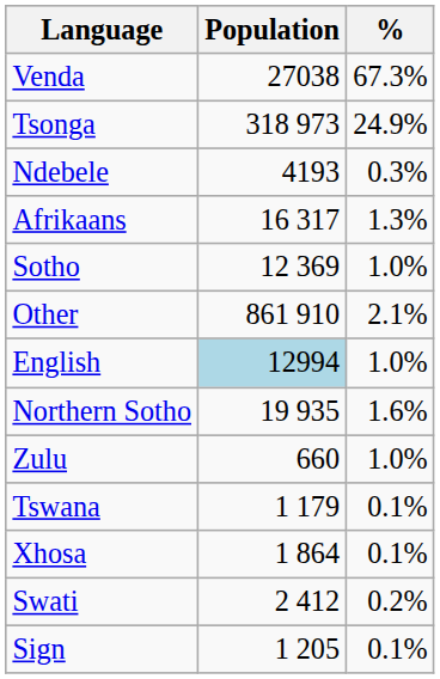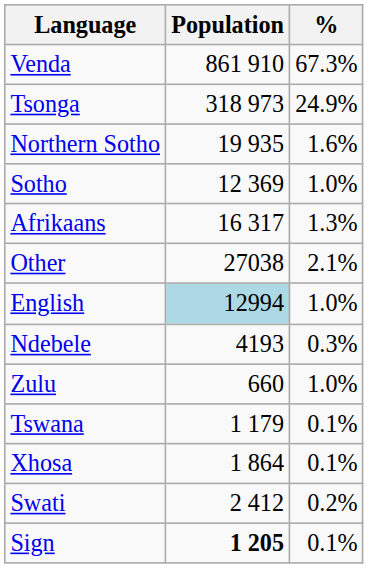 <table class="wikitable" style="font-size: 95%; text-align: right">
 <tr>
 <th>Language</th>
 <th>Population</th>
 <th>%</th>
 </tr>
 <tr>
 <td align=left><a href='#'>Venda</a></td>
-<td>27038</td>
+<td>861 910</td>
 <td>67.3%</td>
 </tr>
 <tr>
 <td align=left><a href='#'>Tsonga</a></td>
 <td>318 973</td>
 <td>24.9%</td>
 </tr>
 <tr>
-<td align=left><a href='#'>Ndebele</a></td>
-<td>4193</td>
-<td>0.3%</td>
+<td align=left><a href='#'>Northern Sotho</a></td>
+<td>19 935</td>
+<td>1.6%</td>
+</tr>
+<tr>
+<td align=left><a href='#'>Sotho</a></td>
+<td>12 369</td>
+<td>1.0%</td>
 </tr>
 <tr>
 <td align=left><a href='#'>Afrikaans</a></td>
 <td>16 317</td>
 <td>1.3%</td>
 </tr>
 <tr>
-<td align=left><a href='#'>Sotho</a></td>
-<td>12 369</td>
-<td>1.0%</td>
-</tr>
-<tr>
 <td align=left><a href='#'>Other</a></td>
-<td>861 910</td>
+<td>27038</td>
 <td>2.1%</td>
 </tr>
 <tr>
 <td align=left><a href='#'>English</a></td>
 <td style="background: lightblue;">12994</td>
 <td>1.0%</td>
 </tr>
 <tr>
-<td align=left><a href='#'>Northern Sotho</a></td>
-<td>19 935</td>
-<td>1.6%</td>
+<td align=left><a href='#'>Ndebele</a></td>
+<td>4193</td>
+<td>0.3%</td>
 </tr>
 <tr>
 <td align=left><a href='#'>Zulu</a></td>
 <td>660</td>
 <td>1.0%</td>
 </tr>
 <tr>
 <td align=left><a href='#'>Tswana</a></td>
 <td>1 179</td>
 <td>0.1%</td>
 </tr>
 <tr>
 <td align=left><a href='#'>Xhosa</a></td>
 <td>1 864</td>
 <td>0.1%</td>
 </tr>
 <tr>
 <td align=left><a href='#'>Swati</a></td>
 <td>2 412</td>
 <td>0.2%</td>
 </tr>
 <tr>
 <td align=left><a href='#'>Sign</a></td>
-<td>1 205</td>
+<td><strong>1 205</strong></td>
 <td>0.1%</td>
 </tr>
 </table>
